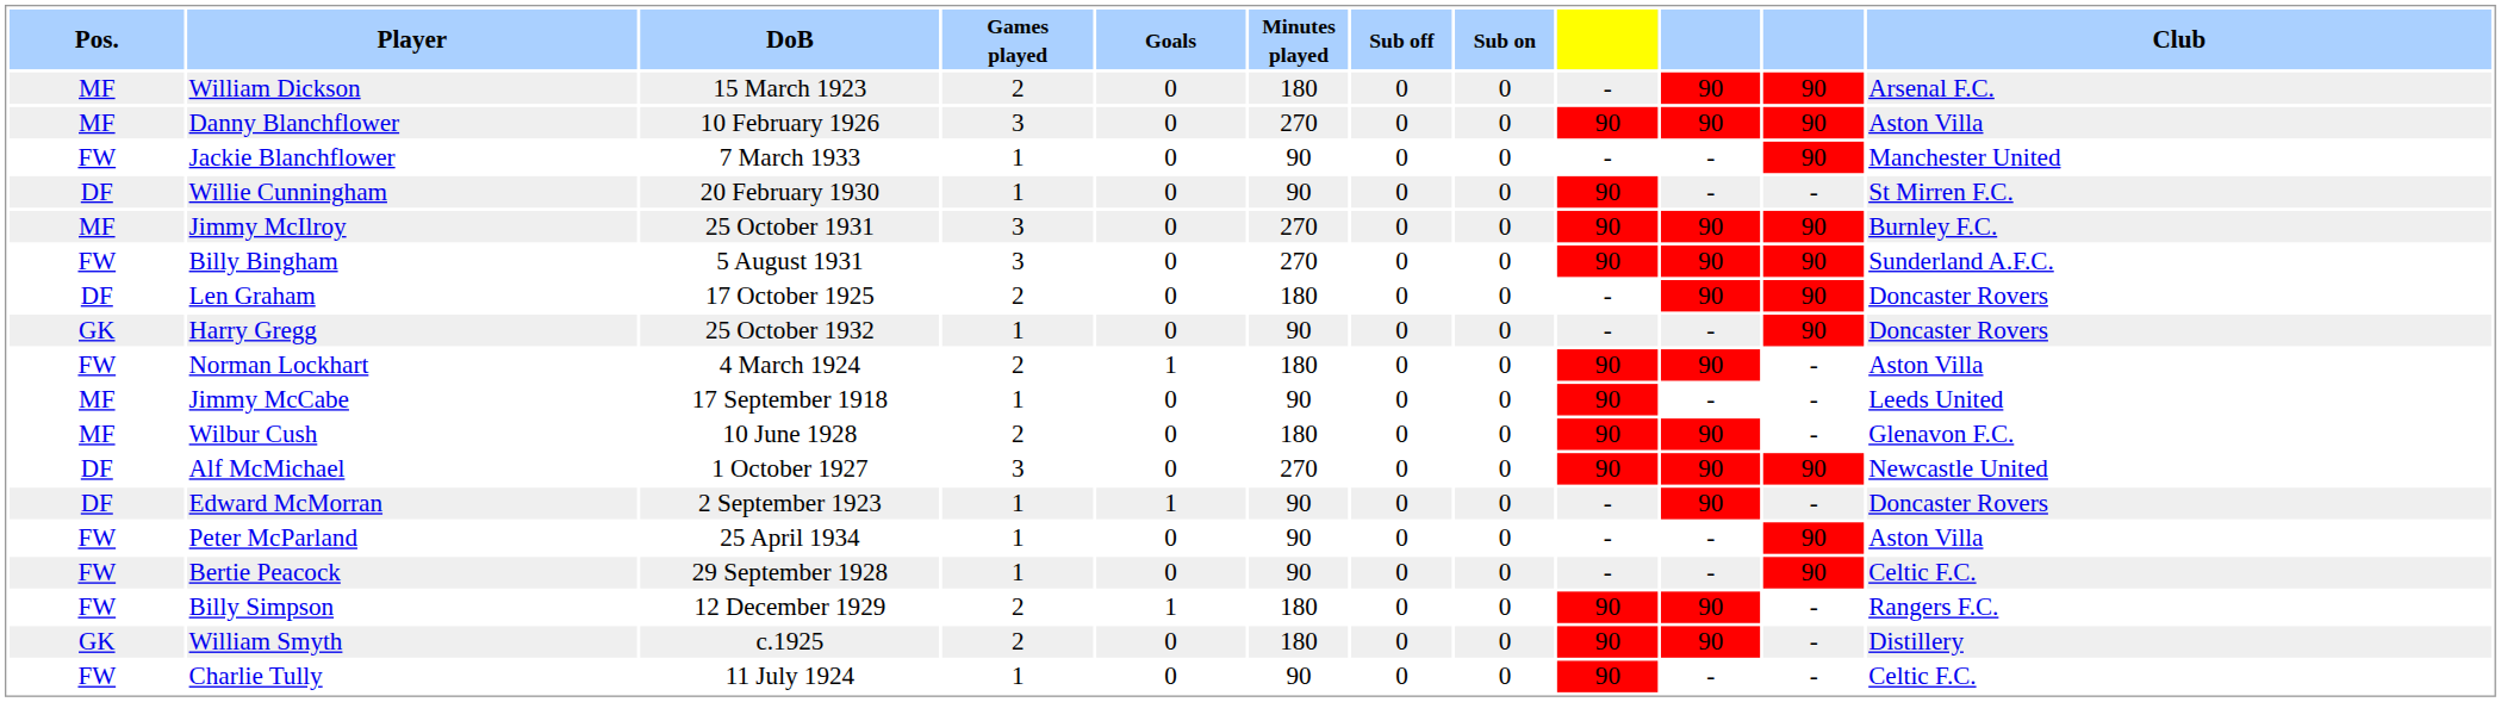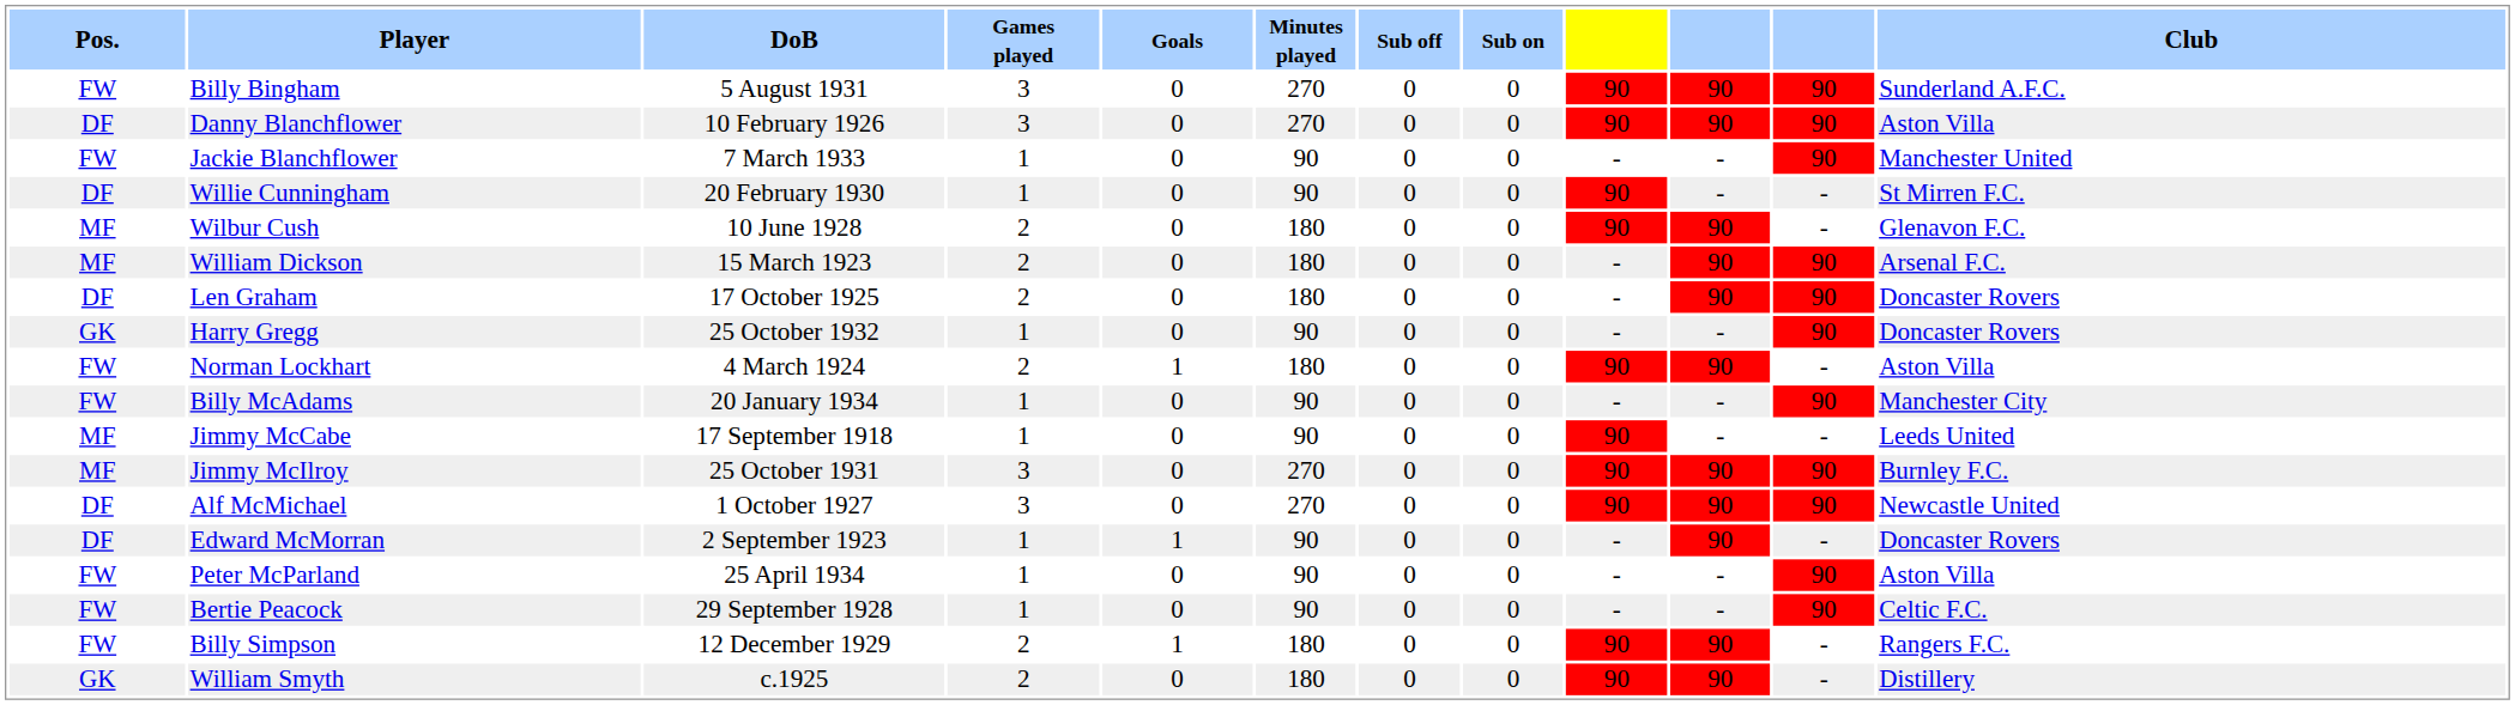 <table border="0" width="100%" style="border: 1px solid #999; background-color:white; text-align:center">
 <tr align="center" bgcolor="#AAD0FF">
 <th width=7%>Pos.</th>
 <th width=18%>Player</th>
 <th width=12%>DoB</th>
 <th width=6%><small>Games<br>played</small></th>
 <th width=6%><small>Goals</small></th>
 <th width=4%><small>Minutes<br>played</small></th>
 <th width=4%><small>Sub off</small></th>
 <th width=4%><small>Sub on</small></th>
 <th width=4% bgcolor=yellow></th>
 <th width=4%></th>
 <th width=4%></th>
 <th width=25%>Club</th>
 </tr>
-<tr bgcolor="#EFEFEF">
-<td><a href='#'>MF</a></td>
-<td align="left"><a href='#'>William Dickson</a></td>
-<td>15 March 1923</td>
-<td>2</td>
+<tr>
+<td><a href='#'>FW</a></td>
+<td align="left"><a href='#'>Billy Bingham</a></td>
+<td>5 August 1931</td>
+<td>3</td>
 <td>0</td>
-<td>180</td>
+<td>270</td>
 <td>0</td>
 <td>0</td>
-<td>-</td>
 <td bgcolor=red>90</td>
 <td bgcolor=red>90</td>
-<td align="left"> <a href='#'>Arsenal F.C.</a></td>
+<td bgcolor=red>90</td>
+<td align="left"> <a href='#'>Sunderland A.F.C.</a></td>
 </tr>
 <tr bgcolor="#EFEFEF">
-<td><a href='#'>MF</a></td>
+<td><a href='#'>DF</a></td>
 <td align="left"><a href='#'>Danny Blanchflower</a></td>
 <td>10 February 1926</td>
 <td>3</td>
 <td>0</td>
 <td>270</td>
 <td>0</td>
 <td>0</td>
 <td bgcolor=red>90</td>
 <td bgcolor=red>90</td>
 <td bgcolor=red>90</td>
 <td align="left"> <a href='#'>Aston Villa</a></td>
 </tr>
 <tr>
 <td><a href='#'>FW</a></td>
 <td align="left"><a href='#'>Jackie Blanchflower</a></td>
 <td>7 March 1933</td>
 <td>1</td>
 <td>0</td>
 <td>90</td>
 <td>0</td>
 <td>0</td>
 <td>-</td>
 <td>-</td>
 <td bgcolor=red>90</td>
 <td align="left"> <a href='#'>Manchester United</a></td>
 </tr>
 <tr bgcolor="#EFEFEF">
 <td><a href='#'>DF</a></td>
 <td align="left"><a href='#'>Willie Cunningham</a></td>
 <td>20 February 1930</td>
 <td>1</td>
 <td>0</td>
 <td>90</td>
 <td>0</td>
 <td>0</td>
 <td bgcolor=red>90</td>
 <td>-</td>
 <td>-</td>
 <td align="left"> <a href='#'>St Mirren F.C.</a></td>
 </tr>
-<tr bgcolor="#EFEFEF">
+<tr>
 <td><a href='#'>MF</a></td>
-<td align="left"><a href='#'>Jimmy McIlroy</a></td>
-<td>25 October 1931</td>
-<td>3</td>
+<td align="left"><a href='#'>Wilbur Cush</a></td>
+<td>10 June 1928</td>
+<td>2</td>
 <td>0</td>
-<td>270</td>
+<td>180</td>
 <td>0</td>
 <td>0</td>
 <td bgcolor=red>90</td>
 <td bgcolor=red>90</td>
-<td bgcolor=red>90</td>
-<td align="left"> <a href='#'>Burnley F.C.</a></td>
+<td>-</td>
+<td align="left"> <a href='#'>Glenavon F.C.</a></td>
 </tr>
-<tr>
-<td><a href='#'>FW</a></td>
-<td align="left"><a href='#'>Billy Bingham</a></td>
-<td>5 August 1931</td>
-<td>3</td>
+<tr bgcolor="#EFEFEF">
+<td><a href='#'>MF</a></td>
+<td align="left"><a href='#'>William Dickson</a></td>
+<td>15 March 1923</td>
+<td>2</td>
 <td>0</td>
-<td>270</td>
+<td>180</td>
 <td>0</td>
 <td>0</td>
+<td>-</td>
 <td bgcolor=red>90</td>
 <td bgcolor=red>90</td>
-<td bgcolor=red>90</td>
-<td align="left"> <a href='#'>Sunderland A.F.C.</a></td>
+<td align="left"> <a href='#'>Arsenal F.C.</a></td>
 </tr>
 <tr>
 <td><a href='#'>DF</a></td>
 <td align="left"><a href='#'>Len Graham</a></td>
 <td>17 October 1925</td>
 <td>2</td>
 <td>0</td>
 <td>180</td>
 <td>0</td>
 <td>0</td>
 <td>-</td>
 <td bgcolor=red>90</td>
 <td bgcolor=red>90</td>
 <td align="left"> <a href='#'>Doncaster Rovers</a></td>
 </tr>
 <tr bgcolor="#EFEFEF">
 <td><a href='#'>GK</a></td>
 <td align="left"><a href='#'>Harry Gregg</a></td>
 <td>25 October 1932</td>
 <td>1</td>
 <td>0</td>
 <td>90</td>
 <td>0</td>
 <td>0</td>
 <td>-</td>
 <td>-</td>
 <td bgcolor=red>90</td>
 <td align="left"> <a href='#'>Doncaster Rovers</a></td>
 </tr>
 <tr>
 <td><a href='#'>FW</a></td>
 <td align="left"><a href='#'>Norman Lockhart</a></td>
 <td>4 March 1924</td>
 <td>2</td>
 <td>1</td>
 <td>180</td>
 <td>0</td>
 <td>0</td>
 <td bgcolor=red>90</td>
 <td bgcolor=red>90</td>
 <td>-</td>
 <td align="left"> <a href='#'>Aston Villa</a></td>
 </tr>
+<tr bgcolor="#EFEFEF">
+<td><a href='#'>FW</a></td>
+<td align="left"><a href='#'>Billy McAdams</a></td>
+<td>20 January 1934</td>
+<td>1</td>
+<td>0</td>
+<td>90</td>
+<td>0</td>
+<td>0</td>
+<td>-</td>
+<td>-</td>
+<td bgcolor=red>90</td>
+<td align="left"> <a href='#'>Manchester City</a></td>
+</tr>
 <tr>
 <td><a href='#'>MF</a></td>
 <td align="left"><a href='#'>Jimmy McCabe</a></td>
 <td>17 September 1918</td>
 <td>1</td>
 <td>0</td>
 <td>90</td>
 <td>0</td>
 <td>0</td>
 <td bgcolor=red>90</td>
 <td>-</td>
 <td>-</td>
 <td align="left"> <a href='#'>Leeds United</a></td>
 </tr>
-<tr>
+<tr bgcolor="#EFEFEF">
 <td><a href='#'>MF</a></td>
-<td align="left"><a href='#'>Wilbur Cush</a></td>
-<td>10 June 1928</td>
-<td>2</td>
+<td align="left"><a href='#'>Jimmy McIlroy</a></td>
+<td>25 October 1931</td>
+<td>3</td>
 <td>0</td>
-<td>180</td>
+<td>270</td>
 <td>0</td>
 <td>0</td>
 <td bgcolor=red>90</td>
 <td bgcolor=red>90</td>
-<td>-</td>
-<td align="left"> <a href='#'>Glenavon F.C.</a></td>
+<td bgcolor=red>90</td>
+<td align="left"> <a href='#'>Burnley F.C.</a></td>
 </tr>
 <tr>
 <td><a href='#'>DF</a></td>
 <td align="left"><a href='#'>Alf McMichael</a></td>
 <td>1 October 1927</td>
 <td>3</td>
 <td>0</td>
 <td>270</td>
 <td>0</td>
 <td>0</td>
 <td bgcolor=red>90</td>
 <td bgcolor=red>90</td>
 <td bgcolor=red>90</td>
 <td align="left"> <a href='#'>Newcastle United</a></td>
 </tr>
 <tr bgcolor="#EFEFEF">
 <td><a href='#'>DF</a></td>
 <td align="left"><a href='#'>Edward McMorran</a></td>
 <td>2 September 1923</td>
 <td>1</td>
 <td>1</td>
 <td>90</td>
 <td>0</td>
 <td>0</td>
 <td>-</td>
 <td bgcolor=red>90</td>
 <td>-</td>
 <td align="left"> <a href='#'>Doncaster Rovers</a></td>
 </tr>
 <tr>
 <td><a href='#'>FW</a></td>
 <td align="left"><a href='#'>Peter McParland</a></td>
 <td>25 April 1934</td>
 <td>1</td>
 <td>0</td>
 <td>90</td>
 <td>0</td>
 <td>0</td>
 <td>-</td>
 <td>-</td>
 <td bgcolor=red>90</td>
 <td align="left"> <a href='#'>Aston Villa</a></td>
 </tr>
 <tr bgcolor="#EFEFEF">
 <td><a href='#'>FW</a></td>
 <td align="left"><a href='#'>Bertie Peacock</a></td>
 <td>29 September 1928</td>
 <td>1</td>
 <td>0</td>
 <td>90</td>
 <td>0</td>
 <td>0</td>
 <td>-</td>
 <td>-</td>
 <td bgcolor=red>90</td>
 <td align="left"> <a href='#'>Celtic F.C.</a></td>
 </tr>
 <tr>
 <td><a href='#'>FW</a></td>
 <td align="left"><a href='#'>Billy Simpson</a></td>
 <td>12 December 1929</td>
 <td>2</td>
 <td>1</td>
 <td>180</td>
 <td>0</td>
 <td>0</td>
 <td bgcolor=red>90</td>
 <td bgcolor=red>90</td>
 <td>-</td>
 <td align="left"> <a href='#'>Rangers F.C.</a></td>
 </tr>
 <tr bgcolor="#EFEFEF">
 <td><a href='#'>GK</a></td>
 <td align="left"><a href='#'>William Smyth</a></td>
 <td>c.1925</td>
 <td>2</td>
 <td>0</td>
 <td>180</td>
 <td>0</td>
 <td>0</td>
 <td bgcolor=red>90</td>
 <td bgcolor=red>90</td>
 <td>-</td>
 <td align="left"> <a href='#'>Distillery</a></td>
 </tr>
-<tr>
-<td><a href='#'>FW</a></td>
-<td align="left"><a href='#'>Charlie Tully</a></td>
-<td>11 July 1924</td>
-<td>1</td>
-<td>0</td>
-<td>90</td>
-<td>0</td>
-<td>0</td>
-<td bgcolor=red>90</td>
-<td>-</td>
-<td>-</td>
-<td align="left"> <a href='#'>Celtic F.C.</a></td>
-</tr>
 </table>
